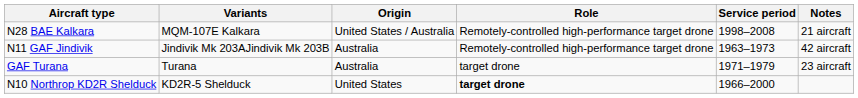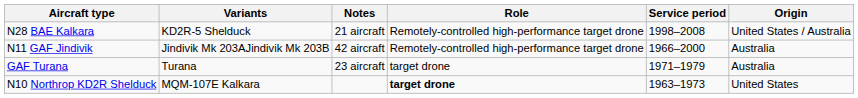 <table class="wikitable sortable">
 <tr>
 <th>Aircraft type</th>
 <th>Variants</th>
-<th>Origin</th>
+<th>Notes</th>
 <th>Role</th>
 <th>Service period</th>
-<th>Notes</th>
+<th>Origin</th>
 </tr>
 <tr>
 <td>N28 <a href='#'>BAE Kalkara</a></td>
-<td>MQM-107E Kalkara</td>
-<td>United States / Australia</td>
+<td>KD2R-5 Shelduck</td>
+<td>21 aircraft</td>
 <td>Remotely-controlled high-performance target drone</td>
 <td>1998–2008</td>
-<td>21 aircraft</td>
+<td>United States / Australia</td>
 </tr>
 <tr>
 <td>N11 <a href='#'>GAF Jindivik</a></td>
 <td>Jindivik Mk 203AJindivik Mk 203B</td>
+<td>42 aircraft</td>
+<td>Remotely-controlled high-performance target drone</td>
+<td>1966–2000</td>
 <td>Australia</td>
-<td>Remotely-controlled high-performance target drone</td>
-<td>1963–1973</td>
-<td>42 aircraft</td>
 </tr>
 <tr>
 <td><a href='#'>GAF Turana</a></td>
 <td>Turana</td>
-<td>Australia</td>
+<td>23 aircraft</td>
 <td>target drone</td>
 <td>1971–1979</td>
-<td>23 aircraft</td>
+<td>Australia</td>
 </tr>
 <tr>
 <td>N10 <a href='#'>Northrop KD2R Shelduck</a></td>
-<td>KD2R-5 Shelduck</td>
+<td>MQM-107E Kalkara</td>
+<td></td>
+<td><strong>target drone</strong></td>
+<td>1963–1973</td>
 <td>United States</td>
-<td><strong>target drone</strong></td>
-<td>1966–2000</td>
-<td></td>
 </tr>
 </table>
